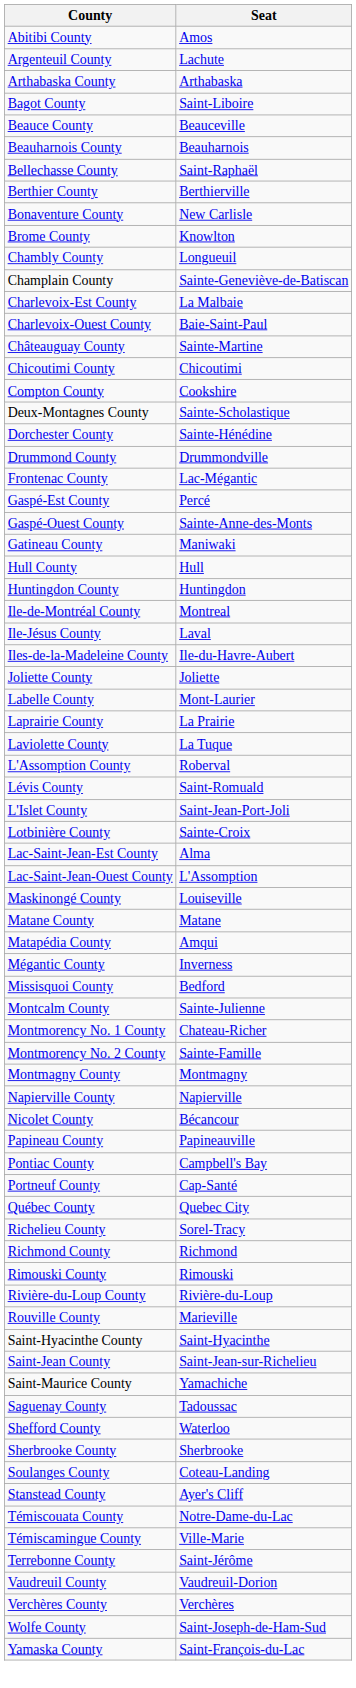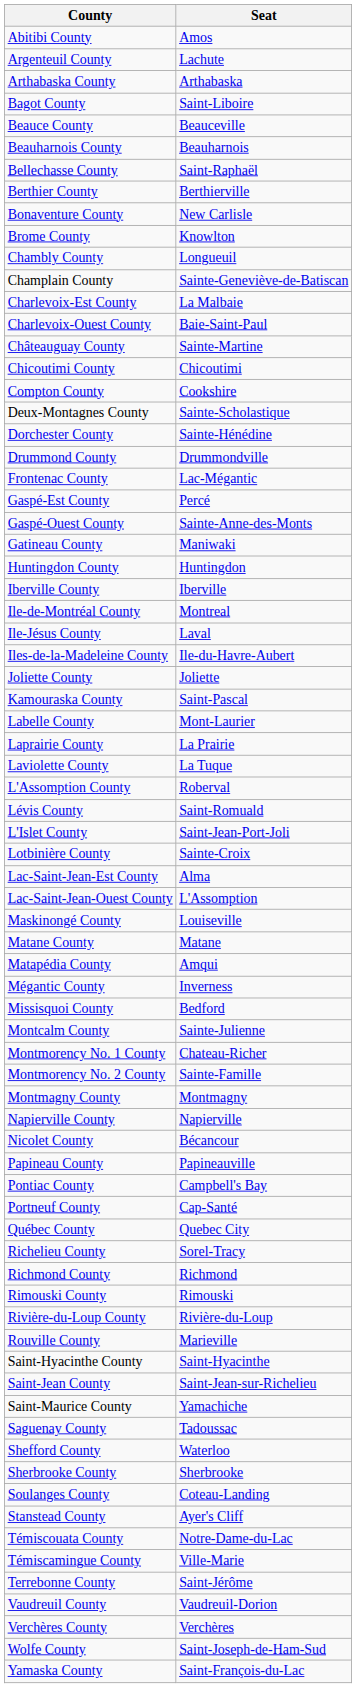 <table class="sortable wikitable">
 <tr>
 <th>County</th>
 <th>Seat</th>
 </tr>
 <tr>
 <td><a href='#'>Abitibi County</a></td>
 <td><a href='#'>Amos</a></td>
 </tr>
 <tr>
 <td><a href='#'>Argenteuil County</a></td>
 <td><a href='#'>Lachute</a></td>
 </tr>
 <tr>
 <td><a href='#'>Arthabaska County</a></td>
 <td><a href='#'>Arthabaska</a></td>
 </tr>
 <tr>
 <td><a href='#'>Bagot County</a></td>
 <td><a href='#'>Saint-Liboire</a></td>
 </tr>
 <tr>
 <td><a href='#'>Beauce County</a></td>
 <td><a href='#'>Beauceville</a></td>
 </tr>
 <tr>
 <td><a href='#'>Beauharnois County</a></td>
 <td><a href='#'>Beauharnois</a></td>
 </tr>
 <tr>
 <td><a href='#'>Bellechasse County</a></td>
 <td><a href='#'>Saint-Raphaël</a></td>
 </tr>
 <tr>
 <td><a href='#'>Berthier County</a></td>
 <td><a href='#'>Berthierville</a></td>
 </tr>
 <tr>
 <td><a href='#'>Bonaventure County</a></td>
 <td><a href='#'>New Carlisle</a></td>
 </tr>
 <tr>
 <td><a href='#'>Brome County</a></td>
 <td><a href='#'>Knowlton</a></td>
 </tr>
 <tr>
 <td><a href='#'>Chambly County</a></td>
 <td><a href='#'>Longueuil</a></td>
 </tr>
 <tr>
 <td>Champlain County</td>
 <td><a href='#'>Sainte-Geneviève-de-Batiscan</a></td>
 </tr>
 <tr>
 <td><a href='#'>Charlevoix-Est County</a></td>
 <td><a href='#'>La Malbaie</a></td>
 </tr>
 <tr>
 <td><a href='#'>Charlevoix-Ouest County</a></td>
 <td><a href='#'>Baie-Saint-Paul</a></td>
 </tr>
 <tr>
 <td><a href='#'>Châteauguay County</a></td>
 <td><a href='#'>Sainte-Martine</a></td>
 </tr>
 <tr>
 <td><a href='#'>Chicoutimi County</a></td>
 <td><a href='#'>Chicoutimi</a></td>
 </tr>
 <tr>
 <td><a href='#'>Compton County</a></td>
 <td><a href='#'>Cookshire</a></td>
 </tr>
 <tr>
 <td>Deux-Montagnes County</td>
 <td><a href='#'>Sainte-Scholastique</a></td>
 </tr>
 <tr>
 <td><a href='#'>Dorchester County</a></td>
 <td><a href='#'>Sainte-Hénédine</a></td>
 </tr>
 <tr>
 <td><a href='#'>Drummond County</a></td>
 <td><a href='#'>Drummondville</a></td>
 </tr>
 <tr>
 <td><a href='#'>Frontenac County</a></td>
 <td><a href='#'>Lac-Mégantic</a></td>
 </tr>
 <tr>
 <td><a href='#'>Gaspé-Est County</a></td>
 <td><a href='#'>Percé</a></td>
 </tr>
 <tr>
 <td><a href='#'>Gaspé-Ouest County</a></td>
 <td><a href='#'>Sainte-Anne-des-Monts</a></td>
 </tr>
 <tr>
 <td><a href='#'>Gatineau County</a></td>
 <td><a href='#'>Maniwaki</a></td>
 </tr>
 <tr>
-<td><a href='#'>Hull County</a></td>
-<td><a href='#'>Hull</a></td>
+<td><a href='#'>Huntingdon County</a></td>
+<td><a href='#'>Huntingdon</a></td>
 </tr>
 <tr>
-<td><a href='#'>Huntingdon County</a></td>
-<td><a href='#'>Huntingdon</a></td>
+<td><a href='#'>Iberville County</a></td>
+<td><a href='#'>Iberville</a></td>
 </tr>
 <tr>
 <td><a href='#'>Ile-de-Montréal County</a></td>
 <td><a href='#'>Montreal</a></td>
 </tr>
 <tr>
 <td><a href='#'>Ile-Jésus County</a></td>
 <td><a href='#'>Laval</a></td>
 </tr>
 <tr>
 <td><a href='#'>Iles-de-la-Madeleine County</a></td>
 <td><a href='#'>Ile-du-Havre-Aubert</a></td>
 </tr>
 <tr>
 <td><a href='#'>Joliette County</a></td>
 <td><a href='#'>Joliette</a></td>
+</tr>
+<tr>
+<td><a href='#'>Kamouraska County</a></td>
+<td><a href='#'>Saint-Pascal</a></td>
 </tr>
 <tr>
 <td><a href='#'>Labelle County</a></td>
 <td><a href='#'>Mont-Laurier</a></td>
 </tr>
 <tr>
 <td><a href='#'>Laprairie County</a></td>
 <td><a href='#'>La Prairie</a></td>
 </tr>
 <tr>
 <td><a href='#'>Laviolette County</a></td>
 <td><a href='#'>La Tuque</a></td>
 </tr>
 <tr>
 <td><a href='#'>L'Assomption County</a></td>
 <td><a href='#'>Roberval</a></td>
 </tr>
 <tr>
 <td><a href='#'>Lévis County</a></td>
 <td><a href='#'>Saint-Romuald</a></td>
 </tr>
 <tr>
 <td><a href='#'>L'Islet County</a></td>
 <td><a href='#'>Saint-Jean-Port-Joli</a></td>
 </tr>
 <tr>
 <td><a href='#'>Lotbinière County</a></td>
 <td><a href='#'>Sainte-Croix</a></td>
 </tr>
 <tr>
 <td><a href='#'>Lac-Saint-Jean-Est County</a></td>
 <td><a href='#'>Alma</a></td>
 </tr>
 <tr>
 <td><a href='#'>Lac-Saint-Jean-Ouest County</a></td>
 <td><a href='#'>L'Assomption</a></td>
 </tr>
 <tr>
 <td><a href='#'>Maskinongé County</a></td>
 <td><a href='#'>Louiseville</a></td>
 </tr>
 <tr>
 <td><a href='#'>Matane County</a></td>
 <td><a href='#'>Matane</a></td>
 </tr>
 <tr>
 <td><a href='#'>Matapédia County</a></td>
 <td><a href='#'>Amqui</a></td>
 </tr>
 <tr>
 <td><a href='#'>Mégantic County</a></td>
 <td><a href='#'>Inverness</a></td>
 </tr>
 <tr>
 <td><a href='#'>Missisquoi County</a></td>
 <td><a href='#'>Bedford</a></td>
 </tr>
 <tr>
 <td><a href='#'>Montcalm County</a></td>
 <td><a href='#'>Sainte-Julienne</a></td>
 </tr>
 <tr>
 <td><a href='#'>Montmorency No. 1 County</a></td>
 <td><a href='#'>Chateau-Richer</a></td>
 </tr>
 <tr>
 <td><a href='#'>Montmorency No. 2 County</a></td>
 <td><a href='#'>Sainte-Famille</a></td>
 </tr>
 <tr>
 <td><a href='#'>Montmagny County</a></td>
 <td><a href='#'>Montmagny</a></td>
 </tr>
 <tr>
 <td><a href='#'>Napierville County</a></td>
 <td><a href='#'>Napierville</a></td>
 </tr>
 <tr>
 <td><a href='#'>Nicolet County</a></td>
 <td><a href='#'>Bécancour</a></td>
 </tr>
 <tr>
 <td><a href='#'>Papineau County</a></td>
 <td><a href='#'>Papineauville</a></td>
 </tr>
 <tr>
 <td><a href='#'>Pontiac County</a></td>
 <td><a href='#'>Campbell's Bay</a></td>
 </tr>
 <tr>
 <td><a href='#'>Portneuf County</a></td>
 <td><a href='#'>Cap-Santé</a></td>
 </tr>
 <tr>
 <td><a href='#'>Québec County</a></td>
 <td><a href='#'>Quebec City</a></td>
 </tr>
 <tr>
 <td><a href='#'>Richelieu County</a></td>
 <td><a href='#'>Sorel-Tracy</a></td>
 </tr>
 <tr>
 <td><a href='#'>Richmond County</a></td>
 <td><a href='#'>Richmond</a></td>
 </tr>
 <tr>
 <td><a href='#'>Rimouski County</a></td>
 <td><a href='#'>Rimouski</a></td>
 </tr>
 <tr>
 <td><a href='#'>Rivière-du-Loup County</a></td>
 <td><a href='#'>Rivière-du-Loup</a></td>
 </tr>
 <tr>
 <td><a href='#'>Rouville County</a></td>
 <td><a href='#'>Marieville</a></td>
 </tr>
 <tr>
 <td>Saint-Hyacinthe County</td>
 <td><a href='#'>Saint-Hyacinthe</a></td>
 </tr>
 <tr>
 <td><a href='#'>Saint-Jean County</a></td>
 <td><a href='#'>Saint-Jean-sur-Richelieu</a></td>
 </tr>
 <tr>
 <td>Saint-Maurice County</td>
 <td><a href='#'>Yamachiche</a></td>
 </tr>
 <tr>
 <td><a href='#'>Saguenay County</a></td>
 <td><a href='#'>Tadoussac</a></td>
 </tr>
 <tr>
 <td><a href='#'>Shefford County</a></td>
 <td><a href='#'>Waterloo</a></td>
 </tr>
 <tr>
 <td><a href='#'>Sherbrooke County</a></td>
 <td><a href='#'>Sherbrooke</a></td>
 </tr>
 <tr>
 <td><a href='#'>Soulanges County</a></td>
 <td><a href='#'>Coteau-Landing</a></td>
 </tr>
 <tr>
 <td><a href='#'>Stanstead County</a></td>
 <td><a href='#'>Ayer's Cliff</a></td>
 </tr>
 <tr>
 <td><a href='#'>Témiscouata County</a></td>
 <td><a href='#'>Notre-Dame-du-Lac</a></td>
 </tr>
 <tr>
 <td><a href='#'>Témiscamingue County</a></td>
 <td><a href='#'>Ville-Marie</a></td>
 </tr>
 <tr>
 <td><a href='#'>Terrebonne County</a></td>
 <td><a href='#'>Saint-Jérôme</a></td>
 </tr>
 <tr>
 <td><a href='#'>Vaudreuil County</a></td>
 <td><a href='#'>Vaudreuil-Dorion</a></td>
 </tr>
 <tr>
 <td><a href='#'>Verchères County</a></td>
 <td><a href='#'>Verchères</a></td>
 </tr>
 <tr>
 <td><a href='#'>Wolfe County</a></td>
 <td><a href='#'>Saint-Joseph-de-Ham-Sud</a></td>
 </tr>
 <tr>
 <td><a href='#'>Yamaska County</a></td>
 <td><a href='#'>Saint-François-du-Lac</a></td>
 </tr>
 </table>
